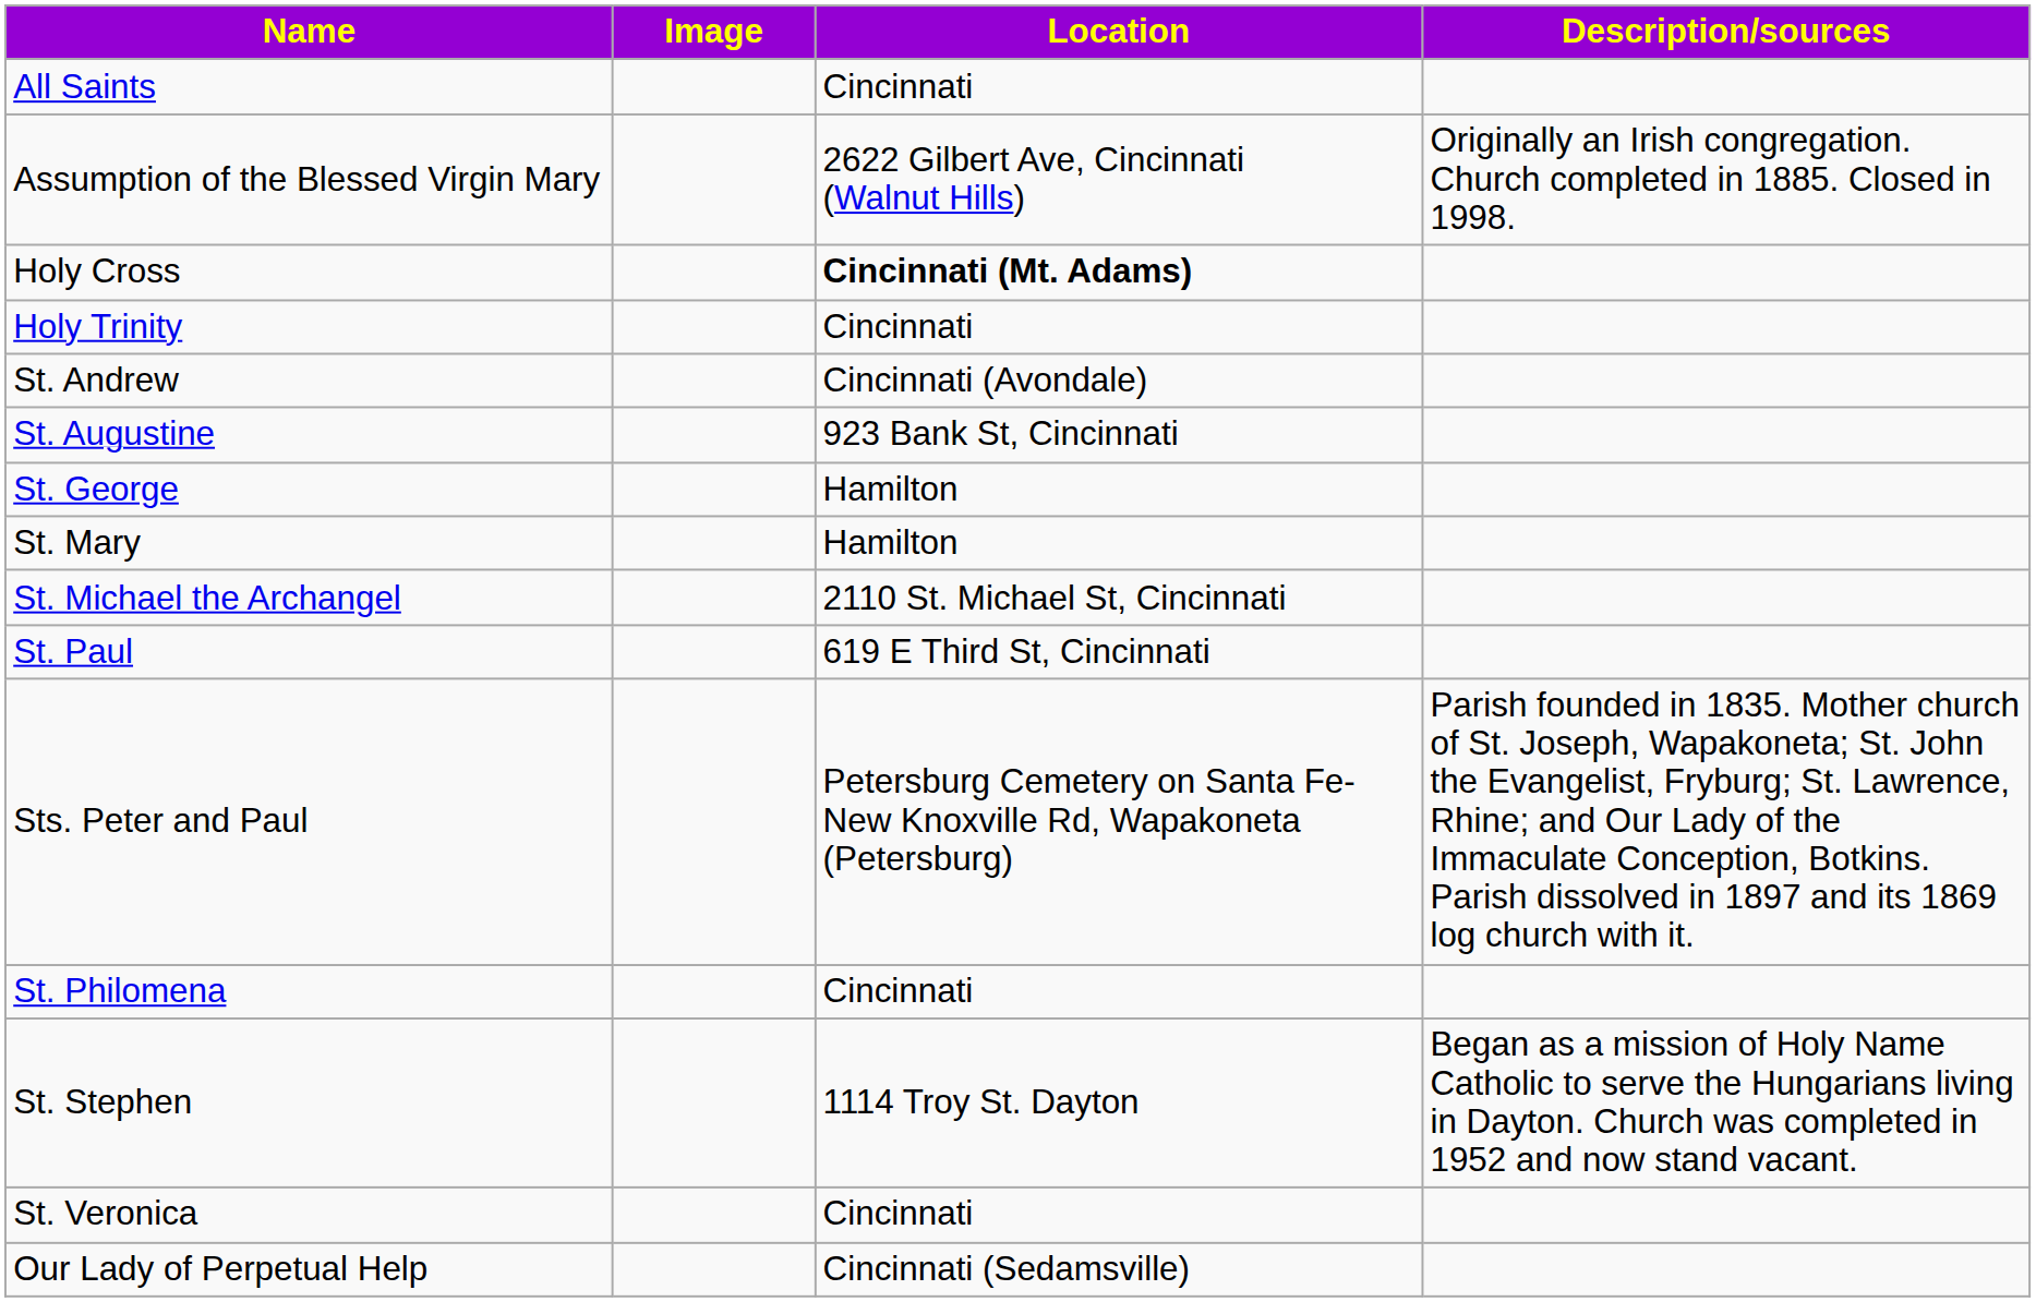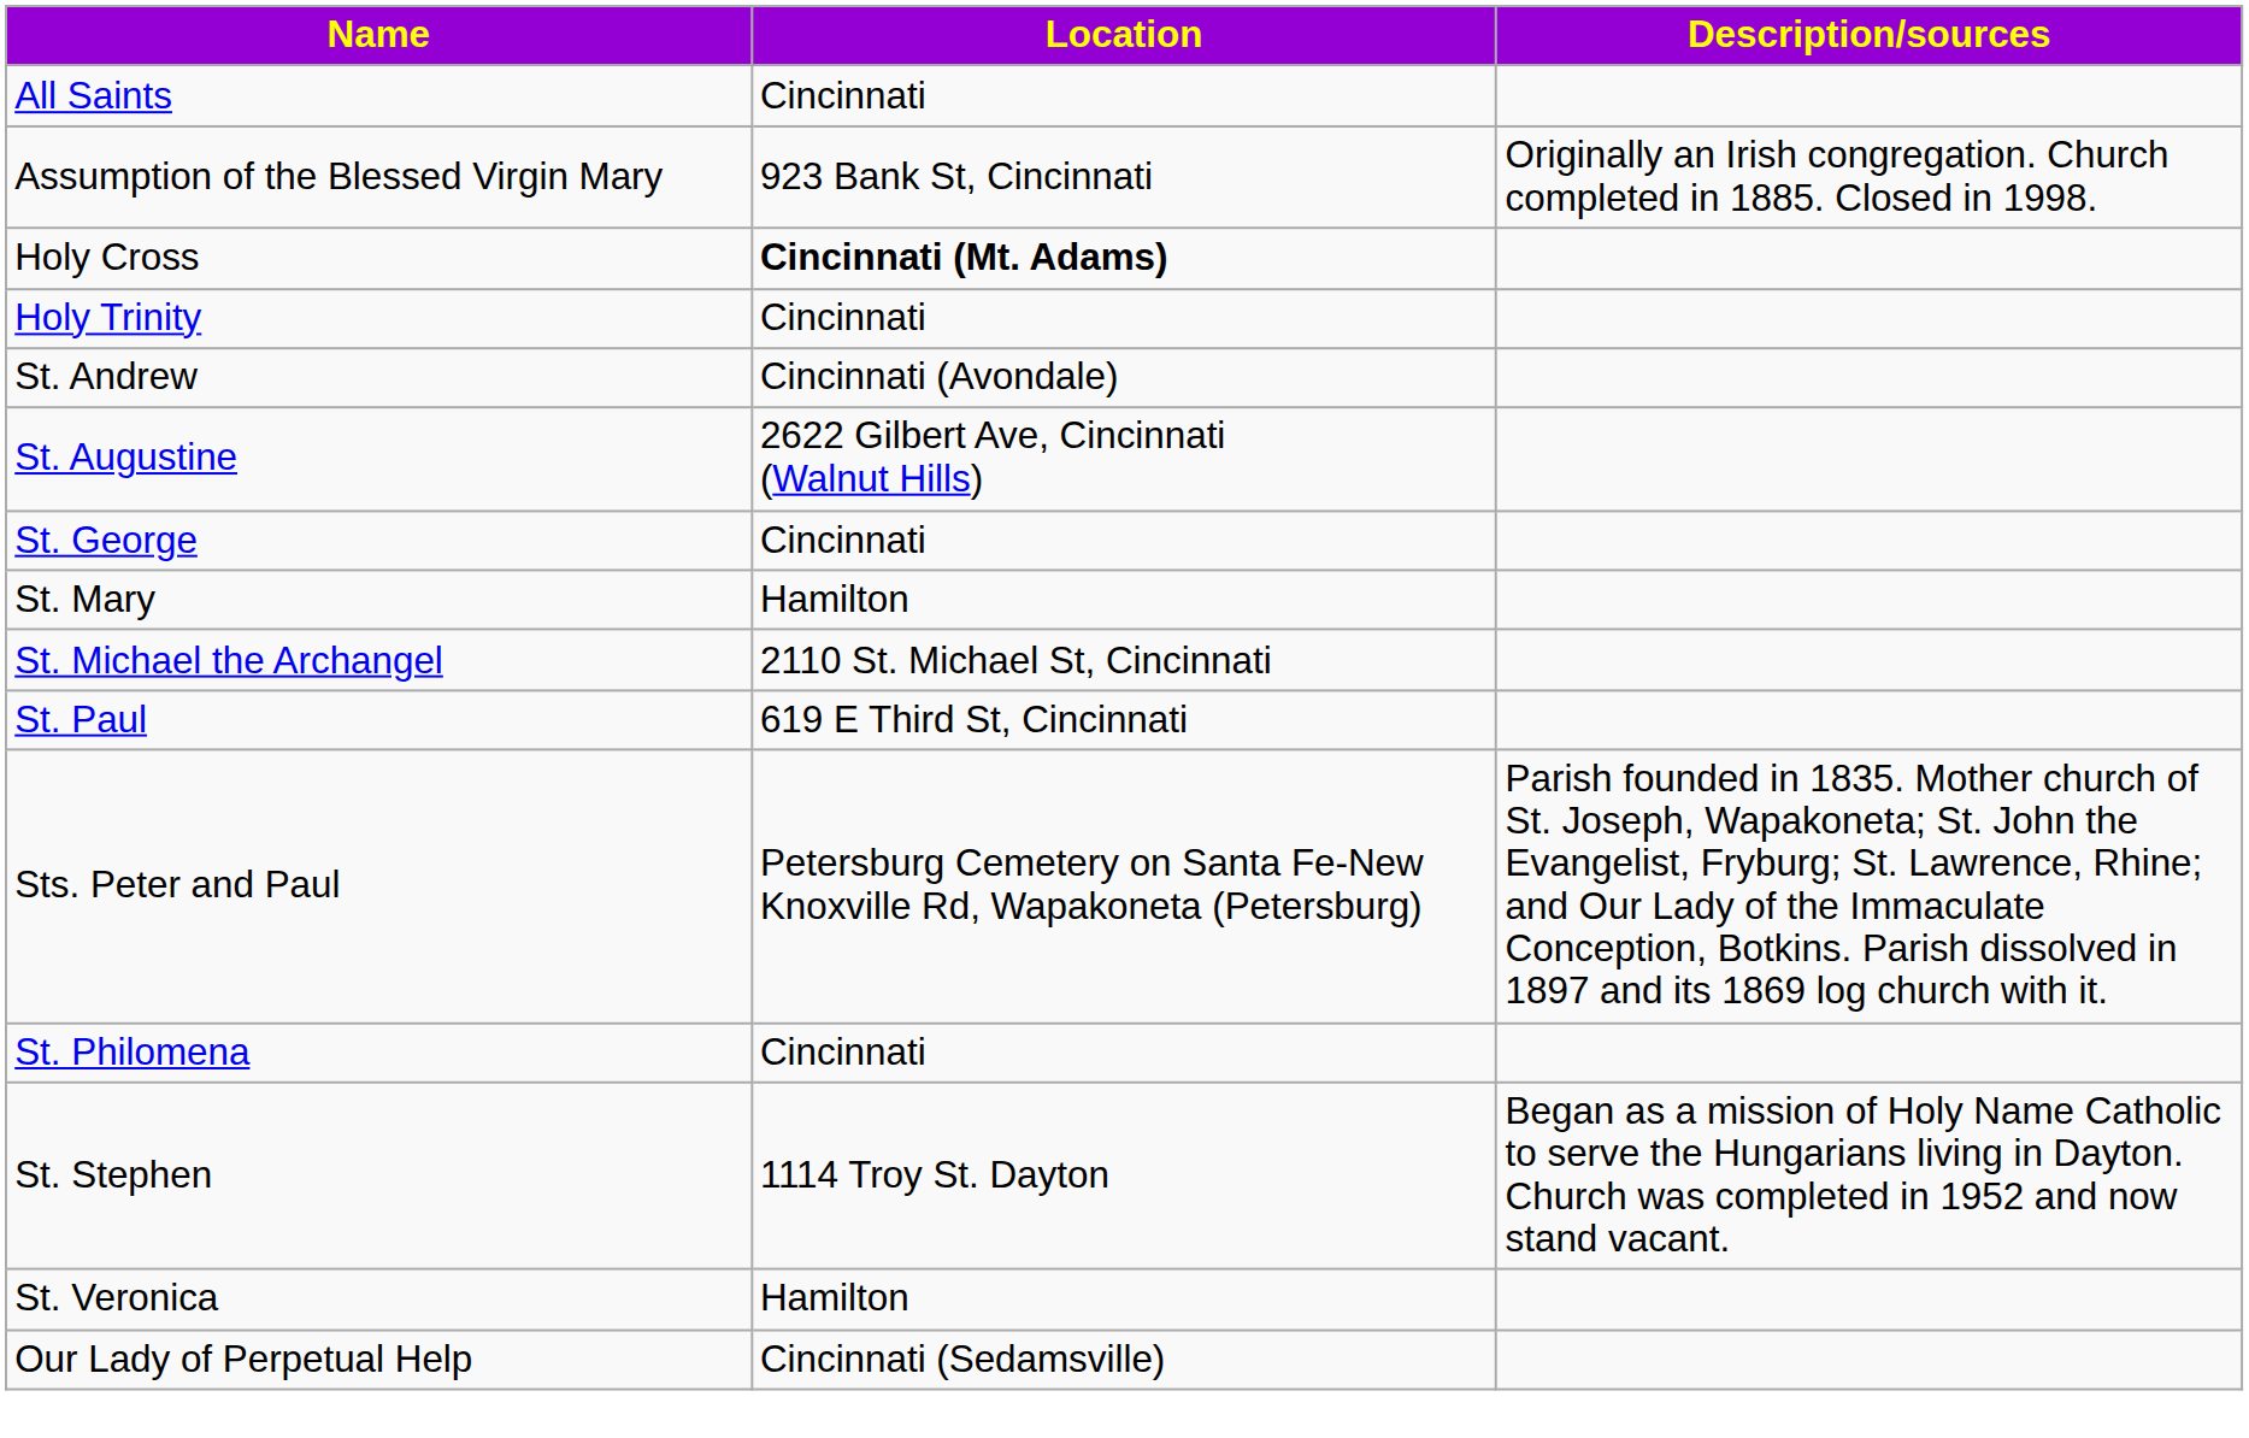 <table class="wikitable sortable" style="width:75%">
 <tr>
 <th style="background:darkviolet; color:yellow;" width="30%"><strong>Name</strong></th>
-<th style="background:darkviolet; color:yellow;" width="10%"><strong>Image</strong></th>
 <th style="background:darkviolet; color:yellow;" width="30%"><strong>Location</strong></th>
 <th style="background:darkviolet; color:yellow;" width="30%"><strong>Description/sources</strong></th>
 </tr>
 <tr>
 <td><a href='#'>All Saints</a></td>
-<td></td>
 <td>Cincinnati</td>
 <td></td>
 </tr>
 <tr>
 <td>Assumption of the Blessed Virgin Mary</td>
-<td></td>
-<td>2622 Gilbert Ave, Cincinnati<br>(<a href='#'>Walnut Hills</a>)</td>
+<td>923 Bank St, Cincinnati</td>
 <td>Originally an Irish congregation. Church completed in 1885. Closed in 1998.</td>
 </tr>
 <tr>
 <td>Holy Cross</td>
-<td></td>
 <td><strong>Cincinnati (Mt. Adams)</strong></td>
 <td></td>
 </tr>
 <tr>
 <td><a href='#'>Holy Trinity</a></td>
-<td></td>
 <td>Cincinnati</td>
 <td></td>
 </tr>
 <tr>
 <td>St. Andrew</td>
-<td></td>
 <td>Cincinnati (Avondale)</td>
 <td></td>
 </tr>
 <tr>
 <td><a href='#'>St. Augustine</a></td>
-<td></td>
-<td>923 Bank St, Cincinnati</td>
+<td>2622 Gilbert Ave, Cincinnati<br>(<a href='#'>Walnut Hills</a>)</td>
 <td></td>
 </tr>
 <tr>
 <td><a href='#'>St. George</a></td>
-<td></td>
-<td>Hamilton</td>
+<td>Cincinnati</td>
 <td></td>
 </tr>
 <tr>
 <td>St. Mary</td>
-<td></td>
 <td>Hamilton</td>
 <td></td>
 </tr>
 <tr>
 <td><a href='#'>St. Michael the Archangel</a></td>
-<td></td>
 <td>2110 St. Michael St, Cincinnati</td>
 <td></td>
 </tr>
 <tr>
 <td><a href='#'>St. Paul</a></td>
-<td></td>
 <td>619 E Third St, Cincinnati</td>
 <td></td>
 </tr>
 <tr>
 <td>Sts. Peter and Paul</td>
-<td></td>
 <td>Petersburg Cemetery on Santa Fe-New Knoxville Rd, Wapakoneta (Petersburg)</td>
 <td>Parish founded in 1835. Mother church of St. Joseph, Wapakoneta; St. John the Evangelist, Fryburg; St. Lawrence, Rhine; and Our Lady of the Immaculate Conception, Botkins. Parish dissolved in 1897 and its 1869 log church with it.</td>
 </tr>
 <tr>
 <td><a href='#'>St. Philomena</a></td>
-<td></td>
 <td>Cincinnati</td>
 <td></td>
 </tr>
 <tr>
 <td>St. Stephen</td>
-<td></td>
 <td>1114 Troy St. Dayton</td>
 <td>Began as a mission of Holy Name Catholic to serve the Hungarians living in Dayton. Church was completed in 1952 and now stand vacant.</td>
 </tr>
 <tr>
 <td>St. Veronica</td>
-<td></td>
-<td>Cincinnati</td>
+<td>Hamilton</td>
 <td></td>
 </tr>
 <tr>
 <td>Our Lady of Perpetual Help</td>
-<td></td>
 <td>Cincinnati (Sedamsville)</td>
 <td></td>
 </tr>
 </table>
